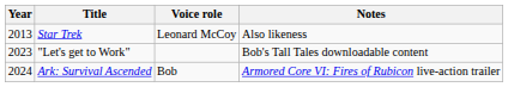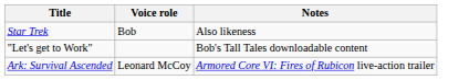 <table class="wikitable">
 <tr>
-<th>Year</th>
 <th>Title</th>
 <th>Voice role</th>
 <th>Notes</th>
 </tr>
 <tr>
-<td>2013</td>
 <td><em><a href='#'>Star Trek</a></em></td>
-<td>Leonard McCoy</td>
+<td>Bob</td>
 <td>Also likeness</td>
 </tr>
 <tr>
-<td>2023</td>
 <td>"Let's get to Work"</td>
 <td></td>
 <td>Bob's Tall Tales downloadable content</td>
 </tr>
 <tr>
-<td>2024</td>
 <td><em><a href='#'>Ark: Survival Ascended</a></em></td>
-<td>Bob</td>
+<td>Leonard McCoy</td>
 <td><em><a href='#'>Armored Core VI: Fires of Rubicon</a></em> live-action trailer</td>
 </tr>
 </table>
